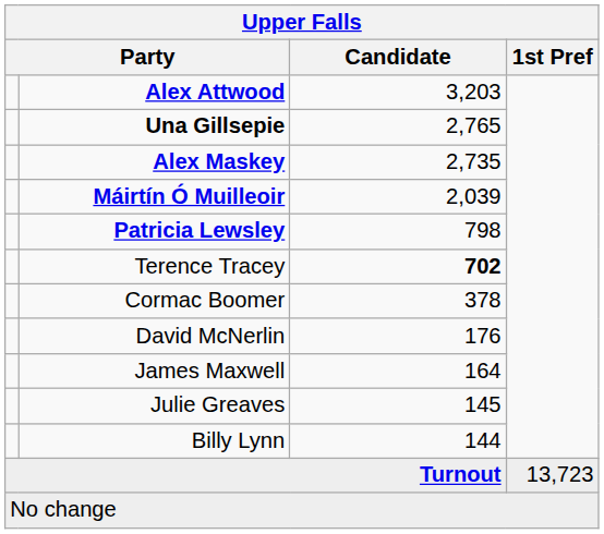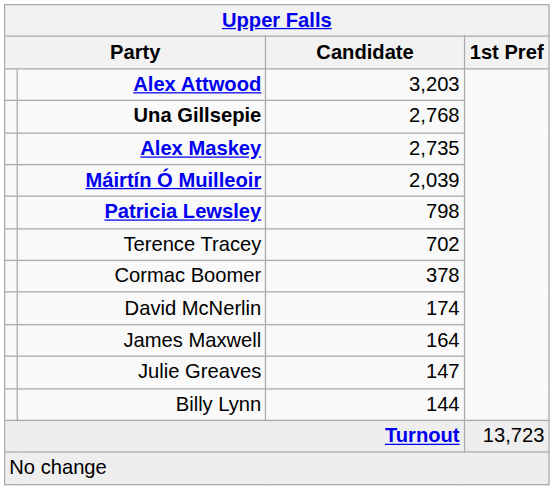 <table class="wikitable">
 <tr>
 <th colspan="4" align="center"><a href='#'>Upper Falls</a></th>
 </tr>
 <tr>
 <th colspan="2" align="center" width=200>Party</th>
 <th width=150>Candidate</th>
 <th width=60>1st Pref</th>
 </tr>
 <tr>
 <td></td>
 <td align="right"><strong><a href='#'>Alex Attwood</a></strong></td>
 <td align="right">3,203</td>
 </tr>
 <tr>
 <td></td>
 <td align="right"><strong>Una Gillsepie</strong></td>
-<td align="right">2,765</td>
+<td align="right">2,768</td>
 </tr>
 <tr>
 <td></td>
 <td align="right"><strong><a href='#'>Alex Maskey</a></strong></td>
 <td align="right">2,735</td>
 </tr>
 <tr>
 <td></td>
 <td align="right"><strong><a href='#'>Máirtín Ó Muilleoir</a></strong></td>
 <td align="right">2,039</td>
 </tr>
 <tr>
 <td></td>
 <td align="right"><strong><a href='#'>Patricia Lewsley</a></strong></td>
 <td align="right">798</td>
 </tr>
 <tr>
 <td></td>
 <td align="right">Terence Tracey</td>
-<td align="right"><strong>702</strong></td>
+<td align="right">702</td>
 </tr>
 <tr>
 <td></td>
 <td align="right">Cormac Boomer</td>
 <td align="right">378</td>
 </tr>
 <tr>
 <td></td>
 <td align="right">David McNerlin</td>
-<td align="right">176</td>
+<td align="right">174</td>
 </tr>
 <tr>
 <td></td>
 <td align="right">James Maxwell</td>
 <td align="right">164</td>
 </tr>
 <tr>
 <td></td>
 <td align="right">Julie Greaves</td>
-<td align="right">145</td>
+<td align="right">147</td>
 </tr>
 <tr>
 <td></td>
 <td align="right">Billy Lynn</td>
 <td align="right">144</td>
 </tr>
 <tr bgcolor="EEEEEE">
 <td colspan=3 align="right"><strong><a href='#'>Turnout</a></strong></td>
 <td align="right">13,723</td>
 </tr>
 <tr bgcolor="EEEEEE">
 <td colspan=4>No change</td>
 </tr>
 </table>
